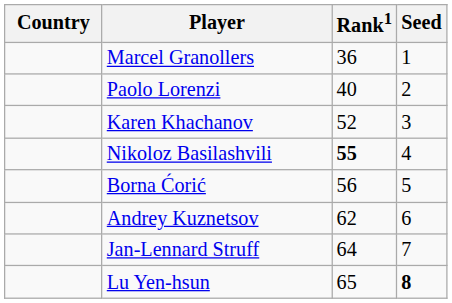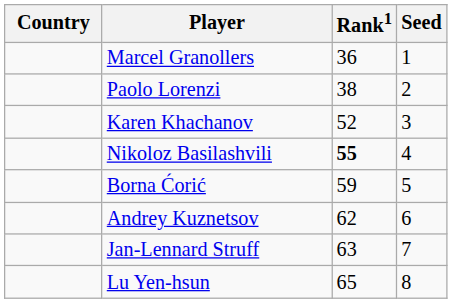 <table class="sortable wikitable">
 <tr>
 <th width="70">Country</th>
 <th width="175">Player</th>
 <th>Rank<sup>1</sup></th>
 <th>Seed</th>
 </tr>
 <tr>
 <td></td>
 <td><a href='#'>Marcel Granollers</a></td>
 <td>36</td>
 <td>1</td>
 </tr>
 <tr>
 <td></td>
 <td><a href='#'>Paolo Lorenzi</a></td>
-<td>40</td>
+<td>38</td>
 <td>2</td>
 </tr>
 <tr>
 <td></td>
 <td><a href='#'>Karen Khachanov</a></td>
 <td>52</td>
 <td>3</td>
 </tr>
 <tr>
 <td></td>
 <td><a href='#'>Nikoloz Basilashvili</a></td>
 <td><strong>55</strong></td>
 <td>4</td>
 </tr>
 <tr>
 <td></td>
 <td><a href='#'>Borna Ćorić</a></td>
-<td>56</td>
+<td>59</td>
 <td>5</td>
 </tr>
 <tr>
 <td></td>
 <td><a href='#'>Andrey Kuznetsov</a></td>
 <td>62</td>
 <td>6</td>
 </tr>
 <tr>
 <td></td>
 <td><a href='#'>Jan-Lennard Struff</a></td>
-<td>64</td>
+<td>63</td>
 <td>7</td>
 </tr>
 <tr>
 <td></td>
 <td><a href='#'>Lu Yen-hsun</a></td>
 <td>65</td>
-<td><strong>8</strong></td>
+<td>8</td>
 </tr>
 </table>
